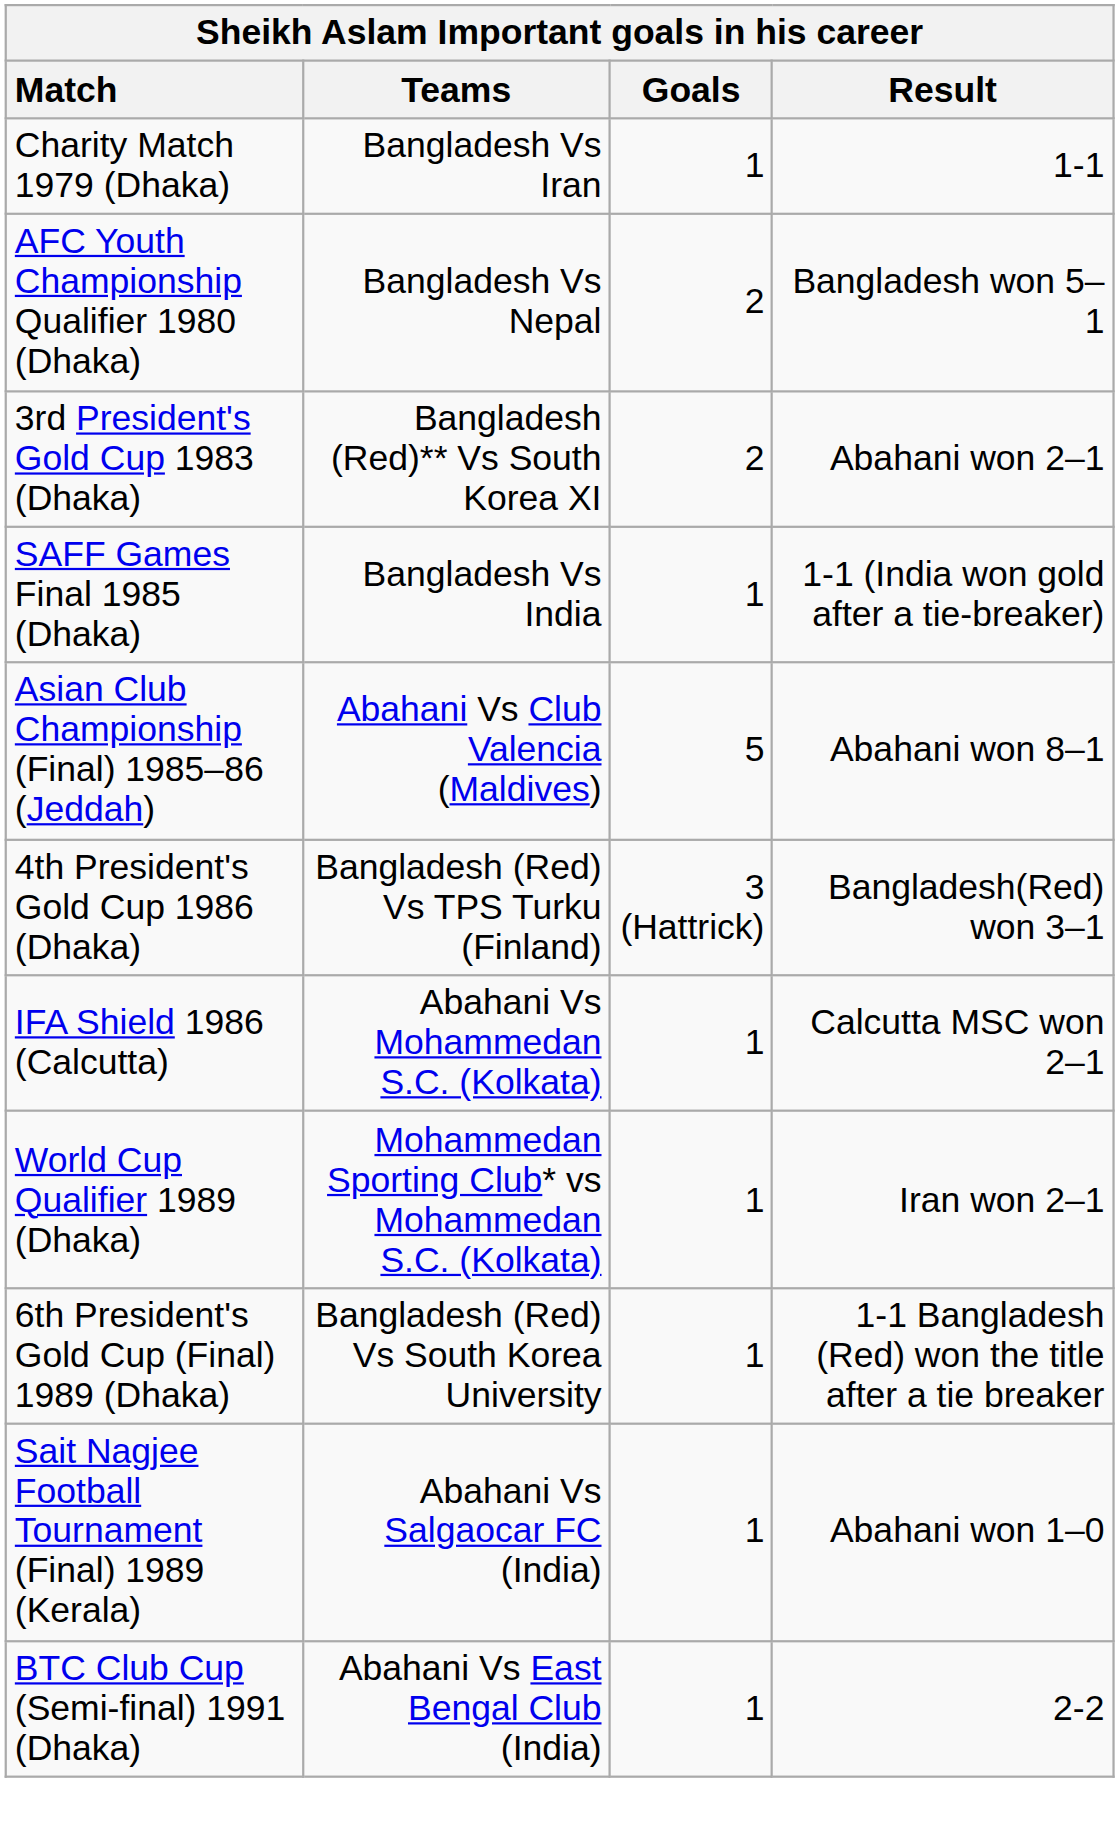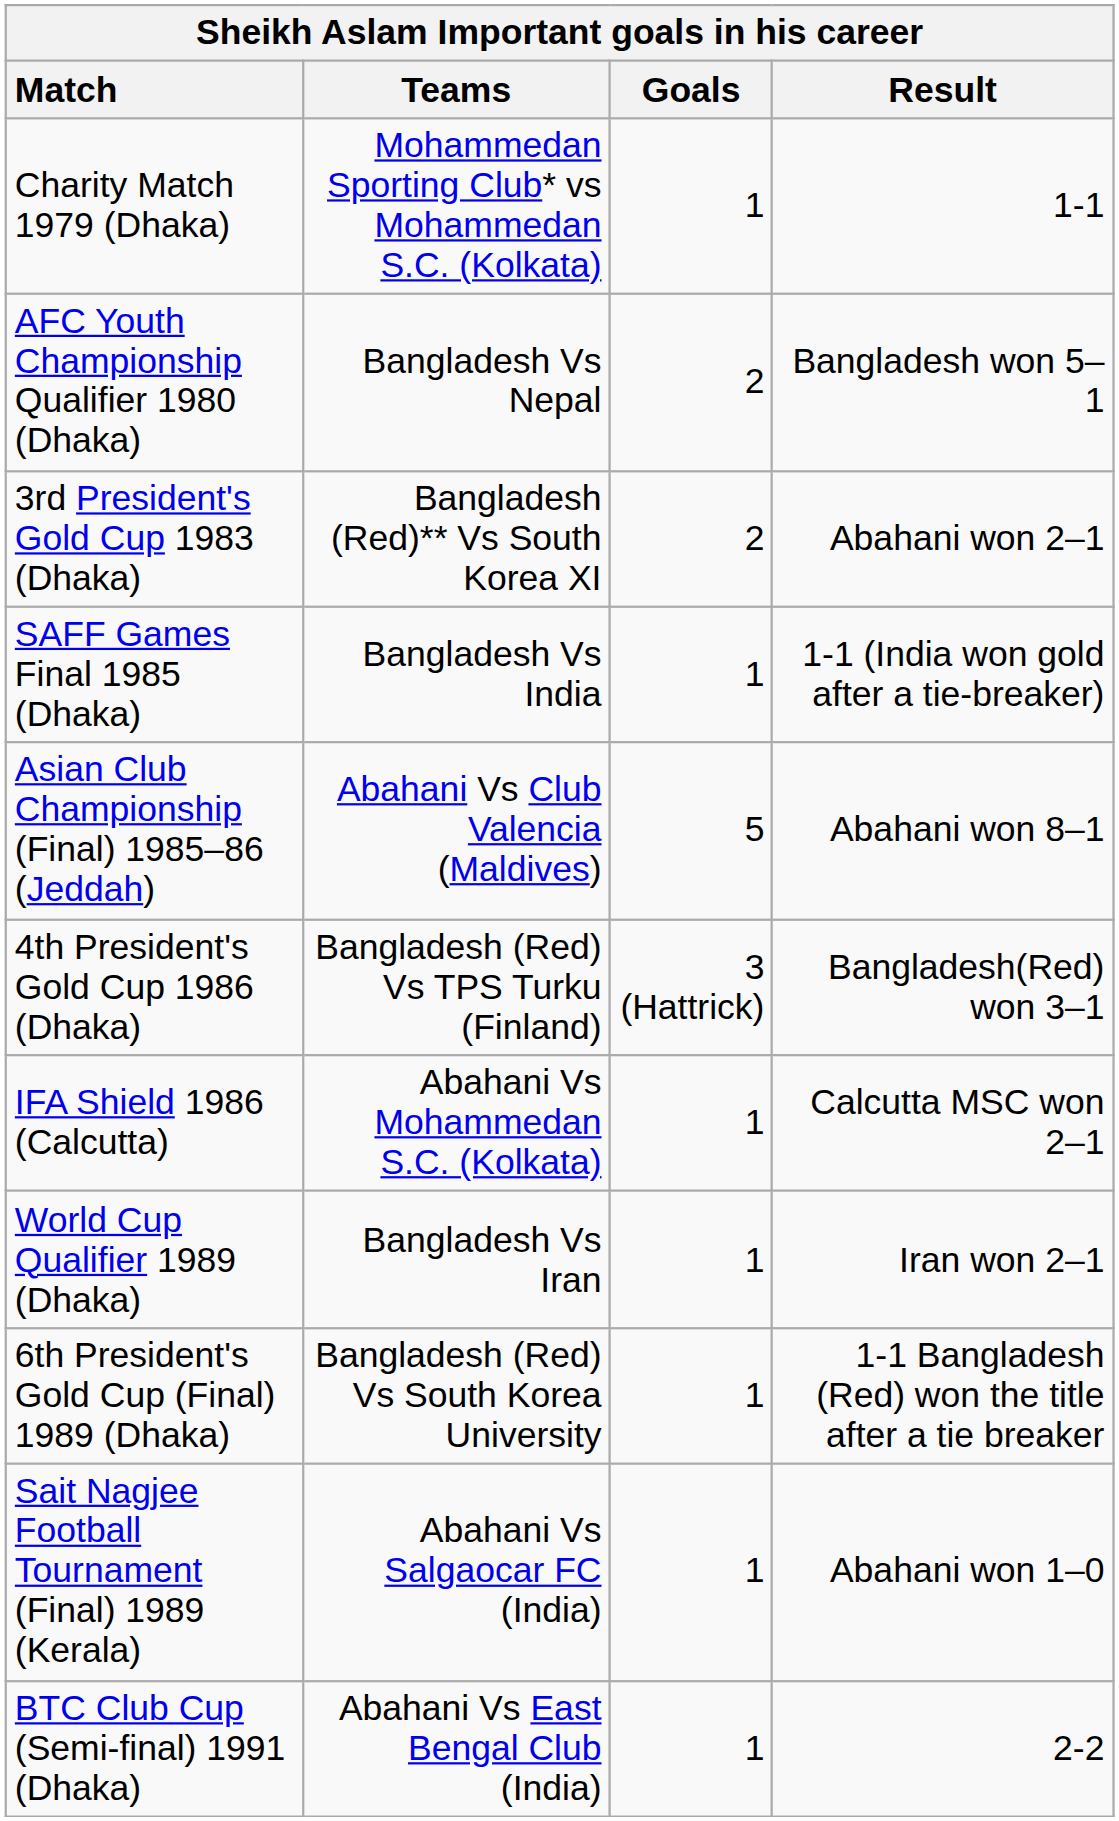 <table class="wikitable"  style="margin:1em auto 1em auto; width:80%;">
 <tr>
 <th colspan=4>Sheikh Aslam Important goals in his career</th>
 </tr>
 <tr>
 <th style="text-align:left;">Match</th>
 <th>Teams</th>
 <th>Goals</th>
 <th>Result</th>
 </tr>
 <tr style="text-align:right;">
 <td style="text-align:left;">Charity Match 1979 (Dhaka)</td>
-<td>Bangladesh Vs Iran</td>
+<td><a href='#'>Mohammedan Sporting Club</a>* vs <a href='#'>Mohammedan S.C. (Kolkata)</a></td>
 <td>1</td>
 <td>1-1</td>
 </tr>
 <tr style="text-align:right;">
 <td style="text-align:left;"><a href='#'>AFC Youth Championship</a> Qualifier 1980 (Dhaka)</td>
 <td>Bangladesh Vs Nepal</td>
 <td>2</td>
 <td>Bangladesh won 5–1</td>
 </tr>
 <tr style="text-align:right;">
 <td style="text-align:left;">3rd <a href='#'>President's Gold Cup</a> 1983 (Dhaka)</td>
 <td>Bangladesh (Red)** Vs South Korea XI</td>
 <td>2</td>
 <td>Abahani won 2–1</td>
 </tr>
 <tr style="text-align:right;">
 <td style="text-align:left;"><a href='#'>SAFF Games</a> Final 1985 (Dhaka)</td>
 <td>Bangladesh Vs India</td>
 <td>1</td>
 <td>1-1 (India won gold after a tie-breaker)</td>
 </tr>
 <tr style="text-align:right;">
 <td style="text-align:left;"><a href='#'>Asian Club Championship</a> (Final) 1985–86 (<a href='#'>Jeddah</a>)</td>
 <td><a href='#'>Abahani</a> Vs <a href='#'>Club Valencia</a> (<a href='#'>Maldives</a>)</td>
 <td>5</td>
 <td>Abahani won 8–1</td>
 </tr>
 <tr style="text-align:right;">
 <td style="text-align:left;">4th President's Gold Cup 1986 (Dhaka)</td>
 <td>Bangladesh (Red) Vs TPS Turku (Finland)</td>
 <td>3 (Hattrick)</td>
 <td>Bangladesh(Red) won 3–1</td>
 </tr>
 <tr style="text-align:right;">
 <td style="text-align:left;"><a href='#'>IFA Shield</a> 1986 (Calcutta)</td>
 <td>Abahani Vs <a href='#'>Mohammedan S.C. (Kolkata)</a></td>
 <td>1</td>
 <td>Calcutta MSC won 2–1</td>
 </tr>
 <tr style="text-align:right;">
 <td style="text-align:left;"><a href='#'>World Cup Qualifier</a> 1989 (Dhaka)</td>
-<td><a href='#'>Mohammedan Sporting Club</a>* vs <a href='#'>Mohammedan S.C. (Kolkata)</a></td>
+<td>Bangladesh Vs Iran</td>
 <td>1</td>
 <td>Iran won 2–1</td>
 </tr>
 <tr style="text-align:right;">
 <td style="text-align:left;">6th President's Gold Cup (Final) 1989 (Dhaka)</td>
 <td>Bangladesh (Red) Vs South Korea University</td>
 <td>1</td>
 <td>1-1 Bangladesh (Red) won the title after a tie breaker</td>
 </tr>
 <tr style="text-align:right;">
 <td style="text-align:left;"><a href='#'>Sait Nagjee Football Tournament</a> (Final) 1989 (Kerala)</td>
 <td>Abahani Vs <a href='#'>Salgaocar FC</a> (India)</td>
 <td>1</td>
 <td>Abahani won 1–0</td>
 </tr>
 <tr style="text-align:right;">
 <td style="text-align:left;"><a href='#'>BTC Club Cup</a> (Semi-final) 1991 (Dhaka)</td>
 <td>Abahani Vs <a href='#'>East Bengal Club</a> (India)</td>
 <td>1</td>
 <td>2-2</td>
 </tr>
 </table>
